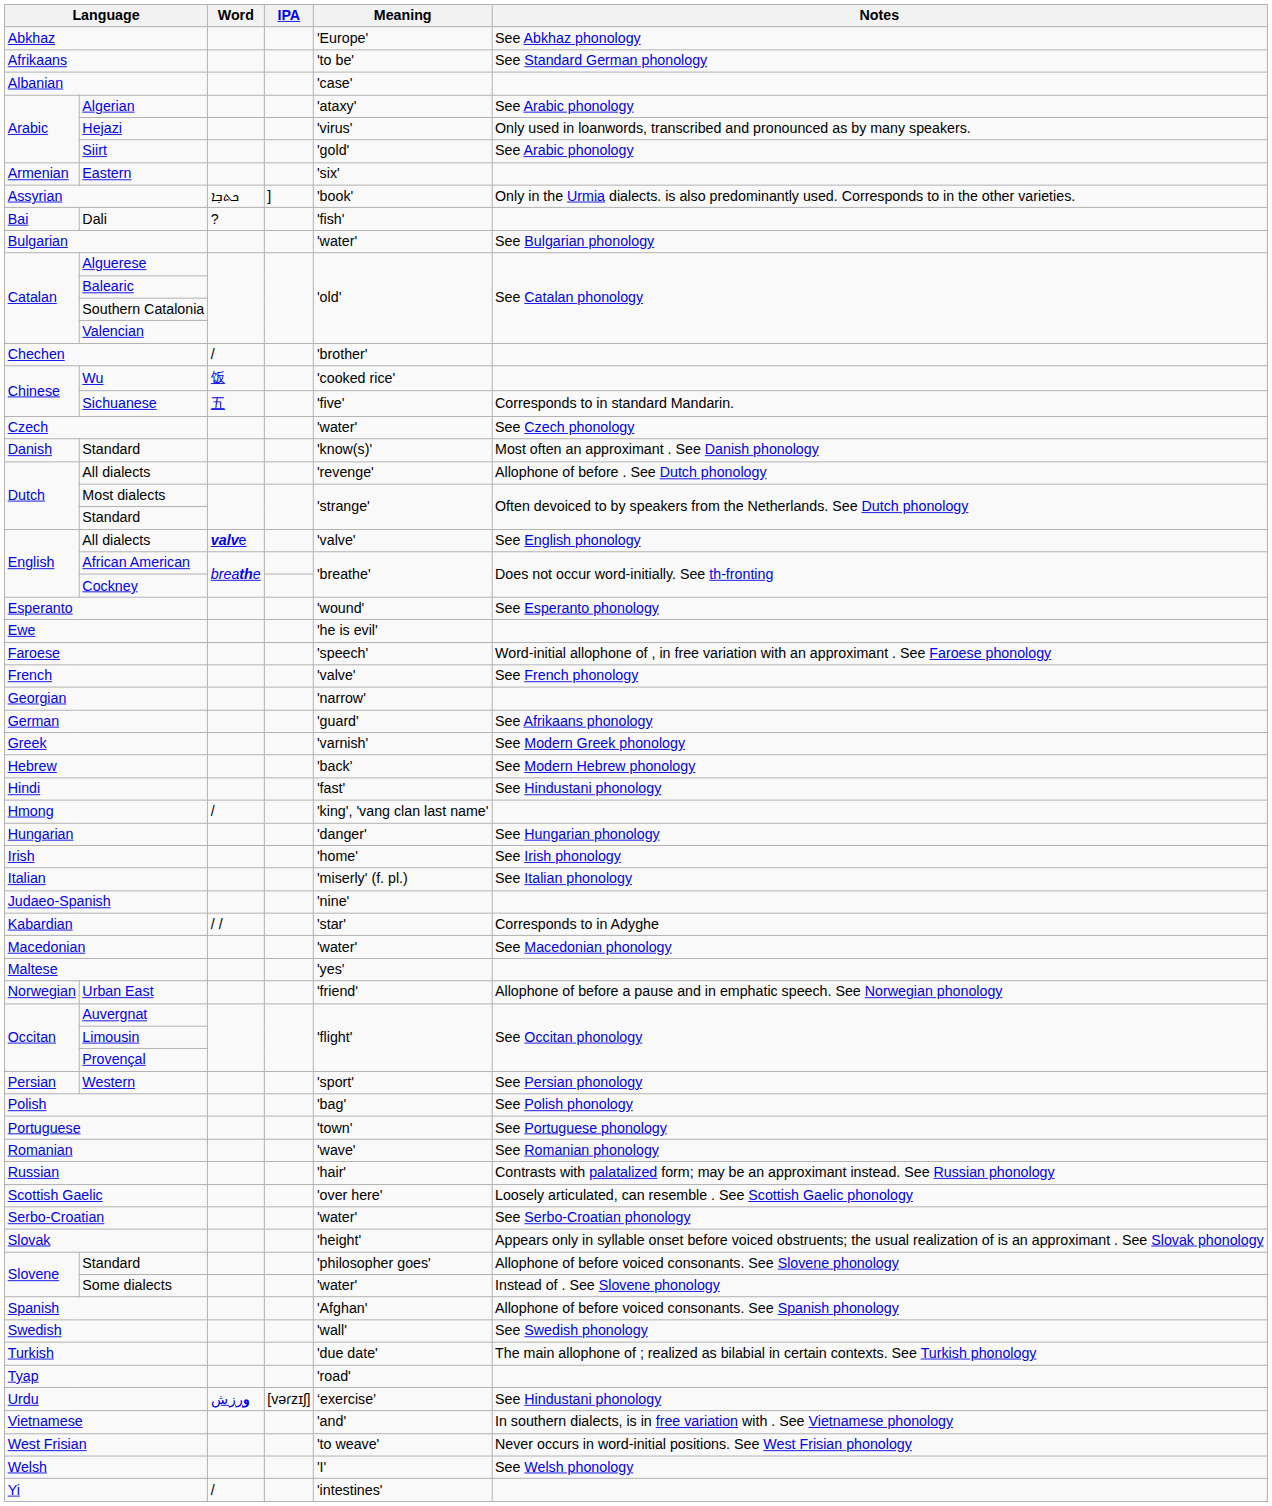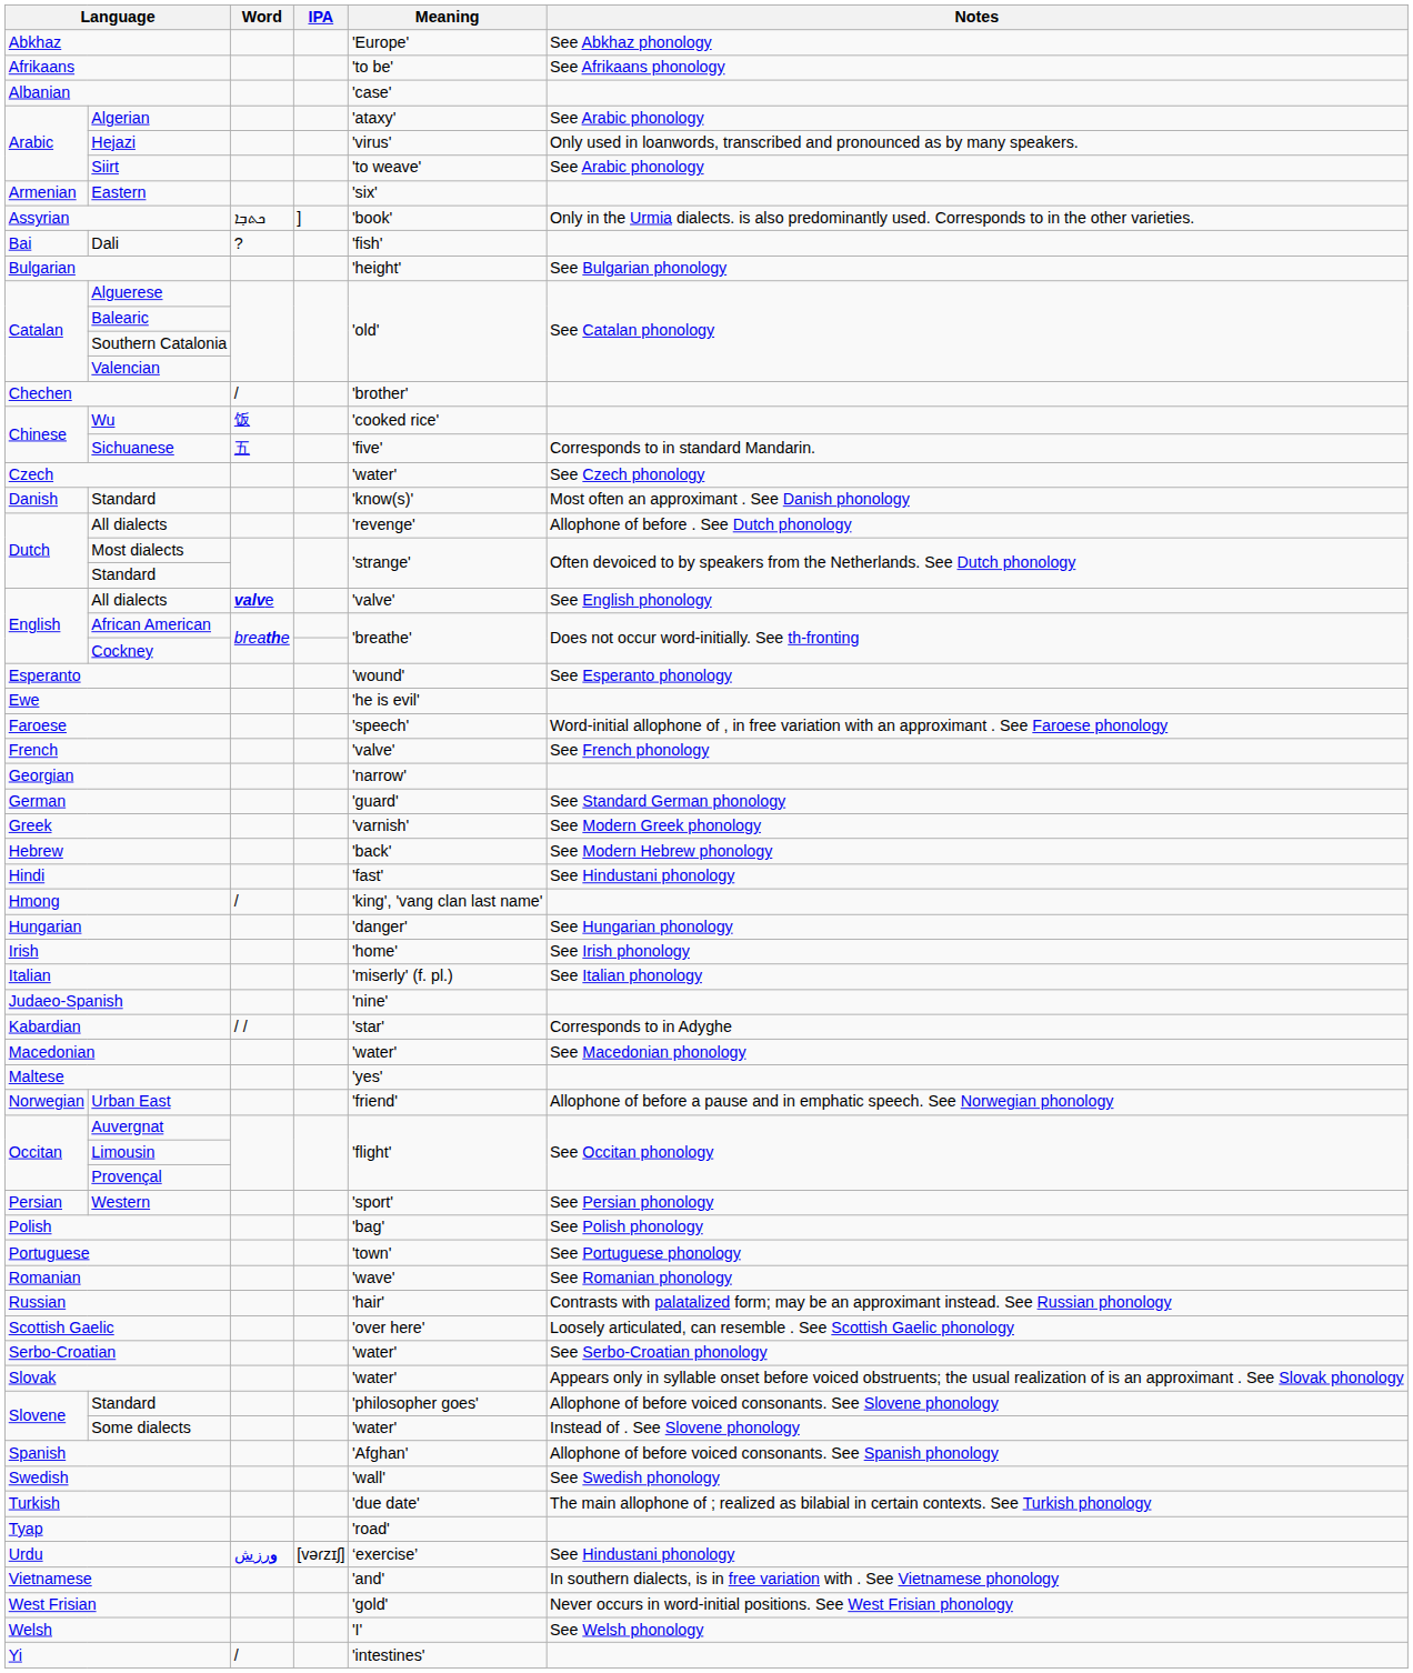 <table class="wikitable">
 <tr>
 <th colspan=2>Language</th>
 <th>Word</th>
 <th><a href='#'>IPA</a></th>
 <th>Meaning</th>
 <th>Notes</th>
 </tr>
 <tr>
 <td colspan=2><a href='#'>Abkhaz</a></td>
 <td></td>
 <td></td>
 <td>'Europe'</td>
 <td>See <a href='#'>Abkhaz phonology</a></td>
 </tr>
 <tr>
 <td colspan=2><a href='#'>Afrikaans</a></td>
 <td></td>
 <td></td>
 <td>'to be'</td>
-<td>See <a href='#'>Standard German phonology</a></td>
+<td>See <a href='#'>Afrikaans phonology</a></td>
 </tr>
 <tr>
 <td colspan=2><a href='#'>Albanian</a></td>
 <td></td>
 <td></td>
 <td>'case'</td>
 <td></td>
 </tr>
 <tr>
 <td rowspan="3"><a href='#'>Arabic</a></td>
 <td><a href='#'>Algerian</a></td>
 <td></td>
 <td></td>
 <td>'ataxy'</td>
 <td>See <a href='#'>Arabic phonology</a></td>
 </tr>
 <tr>
 <td><a href='#'>Hejazi</a></td>
 <td></td>
 <td></td>
 <td>'virus'</td>
 <td>Only used in loanwords, transcribed and pronounced as  by many speakers.</td>
 </tr>
 <tr>
 <td><a href='#'>Siirt</a></td>
 <td></td>
 <td></td>
-<td>'gold'</td>
+<td>'to weave'</td>
 <td>See <a href='#'>Arabic phonology</a></td>
 </tr>
 <tr>
 <td><a href='#'>Armenian</a></td>
 <td><a href='#'>Eastern</a></td>
 <td></td>
 <td></td>
 <td>'six'</td>
 <td></td>
 </tr>
 <tr>
 <td colspan="2"><a href='#'>Assyrian</a></td>
 <td>ܟܬܒ̣ܐ </td>
 <td>]</td>
 <td>'book'</td>
 <td>Only in the <a href='#'>Urmia</a> dialects.  is also predominantly used. Corresponds to  in the other varieties.</td>
 </tr>
 <tr>
 <td><a href='#'>Bai</a></td>
 <td>Dali</td>
 <td>?</td>
 <td></td>
 <td>'fish'</td>
 <td></td>
 </tr>
 <tr>
 <td colspan=2><a href='#'>Bulgarian</a></td>
 <td></td>
 <td></td>
-<td>'water'</td>
+<td>'height'</td>
 <td>See <a href='#'>Bulgarian phonology</a></td>
 </tr>
 <tr>
 <td rowspan="4"><a href='#'>Catalan</a></td>
 <td><a href='#'>Alguerese</a></td>
 <td rowspan="4"></td>
 <td rowspan="4"></td>
 <td rowspan="4">'old'</td>
 <td rowspan="4">See <a href='#'>Catalan phonology</a></td>
 </tr>
 <tr>
 <td><a href='#'>Balearic</a></td>
 </tr>
 <tr>
 <td>Southern Catalonia</td>
 </tr>
 <tr>
 <td><a href='#'>Valencian</a></td>
 </tr>
 <tr>
 <td colspan=2><a href='#'>Chechen</a></td>
 <td> / </td>
 <td></td>
 <td>'brother'</td>
 <td></td>
 </tr>
 <tr>
 <td rowspan=2><a href='#'>Chinese</a></td>
 <td><a href='#'>Wu</a></td>
 <td><a href='#'>饭</a></td>
 <td></td>
 <td>'cooked rice'</td>
 <td></td>
 </tr>
 <tr>
 <td><a href='#'>Sichuanese</a></td>
 <td><a href='#'>五</a></td>
 <td></td>
 <td>'five'</td>
 <td>Corresponds to  in standard Mandarin.</td>
 </tr>
 <tr>
 <td colspan=2><a href='#'>Czech</a></td>
 <td></td>
 <td></td>
 <td>'water'</td>
 <td>See <a href='#'>Czech phonology</a></td>
 </tr>
 <tr>
 <td><a href='#'>Danish</a></td>
 <td>Standard</td>
 <td></td>
 <td></td>
 <td>'know(s)'</td>
 <td>Most often an approximant . See <a href='#'>Danish phonology</a></td>
 </tr>
 <tr>
 <td rowspan=3><a href='#'>Dutch</a></td>
 <td>All dialects</td>
 <td></td>
 <td></td>
 <td>'revenge'</td>
 <td>Allophone of  before . See <a href='#'>Dutch phonology</a></td>
 </tr>
 <tr>
 <td>Most dialects</td>
 <td rowspan=2></td>
 <td rowspan=2></td>
 <td rowspan=2>'strange'</td>
 <td rowspan=2>Often devoiced to  by speakers from the Netherlands. See <a href='#'>Dutch phonology</a></td>
 </tr>
 <tr>
 <td>Standard</td>
 </tr>
 <tr>
 <td rowspan=3><a href='#'>English</a></td>
 <td>All dialects</td>
 <td><a href='#'><strong><em>v<strong>al</strong>v</em></strong>e</a></td>
 <td></td>
 <td>'valve'</td>
 <td>See <a href='#'>English phonology</a></td>
 </tr>
 <tr>
 <td><a href='#'>African American</a></td>
 <td rowspan=2><a href='#'><em>brea<strong>th</strong>e</em></a></td>
 <td></td>
 <td rowspan=2>'breathe'</td>
 <td rowspan=2>Does not occur word-initially. See <a href='#'>th-fronting</a></td>
 </tr>
 <tr>
 <td><a href='#'>Cockney</a></td>
 <td></td>
 </tr>
 <tr>
 <td colspan="2"><a href='#'>Esperanto</a></td>
 <td></td>
 <td></td>
 <td>'wound'</td>
 <td>See <a href='#'>Esperanto phonology</a></td>
 </tr>
 <tr>
 <td colspan=2><a href='#'>Ewe</a></td>
 <td></td>
 <td></td>
 <td>'he is evil'</td>
 <td></td>
 </tr>
 <tr>
 <td colspan=2><a href='#'>Faroese</a></td>
 <td></td>
 <td></td>
 <td>'speech'</td>
 <td>Word-initial allophone of , in free variation with an approximant . See <a href='#'>Faroese phonology</a></td>
 </tr>
 <tr>
 <td colspan=2><a href='#'>French</a></td>
 <td></td>
 <td></td>
 <td>'valve'</td>
 <td>See <a href='#'>French phonology</a></td>
 </tr>
 <tr>
 <td colspan=2><a href='#'>Georgian</a></td>
 <td></td>
 <td></td>
 <td>'narrow'</td>
 <td></td>
 </tr>
 <tr>
 <td colspan=2><a href='#'>German</a></td>
 <td></td>
 <td></td>
 <td>'guard'</td>
-<td>See <a href='#'>Afrikaans phonology</a></td>
+<td>See <a href='#'>Standard German phonology</a></td>
 </tr>
 <tr>
 <td colspan=2><a href='#'>Greek</a></td>
 <td></td>
 <td></td>
 <td>'varnish'</td>
 <td>See <a href='#'>Modern Greek phonology</a></td>
 </tr>
 <tr>
 <td colspan=2><a href='#'>Hebrew</a></td>
 <td></td>
 <td></td>
 <td>'back'</td>
 <td>See <a href='#'>Modern Hebrew phonology</a></td>
 </tr>
 <tr>
 <td colspan=2><a href='#'>Hindi</a></td>
 <td></td>
 <td></td>
 <td>'fast'</td>
 <td>See <a href='#'>Hindustani phonology</a></td>
 </tr>
 <tr>
 <td colspan=2><a href='#'>Hmong</a></td>
 <td> / </td>
 <td></td>
 <td>'king', 'vang clan last name'</td>
 </tr>
 <tr>
 <td colspan=2><a href='#'>Hungarian</a></td>
 <td></td>
 <td></td>
 <td>'danger'</td>
 <td>See <a href='#'>Hungarian phonology</a></td>
 </tr>
 <tr>
 <td colspan=2><a href='#'>Irish</a></td>
 <td></td>
 <td></td>
 <td>'home'</td>
 <td>See <a href='#'>Irish phonology</a></td>
 </tr>
 <tr>
 <td colspan=2><a href='#'>Italian</a></td>
 <td></td>
 <td></td>
 <td>'miserly' (f. pl.)</td>
 <td>See <a href='#'>Italian phonology</a></td>
 </tr>
 <tr>
 <td colspan=2><a href='#'>Judaeo-Spanish</a></td>
 <td></td>
 <td></td>
 <td>'nine'</td>
 <td></td>
 </tr>
 <tr>
 <td colspan=2><a href='#'>Kabardian</a></td>
 <td> /  / </td>
 <td></td>
 <td>'star'</td>
 <td>Corresponds to  in Adyghe</td>
 </tr>
 <tr>
 <td colspan=2><a href='#'>Macedonian</a></td>
 <td></td>
 <td></td>
 <td>'water'</td>
 <td>See <a href='#'>Macedonian phonology</a></td>
 </tr>
 <tr>
 <td colspan=2><a href='#'>Maltese</a></td>
 <td></td>
 <td></td>
 <td>'yes'</td>
 <td></td>
 </tr>
 <tr>
 <td><a href='#'>Norwegian</a></td>
 <td><a href='#'>Urban East</a></td>
 <td></td>
 <td></td>
 <td>'friend'</td>
 <td>Allophone of  before a pause and in emphatic speech. See <a href='#'>Norwegian phonology</a></td>
 </tr>
 <tr>
 <td rowspan=3><a href='#'>Occitan</a></td>
 <td><a href='#'>Auvergnat</a></td>
 <td rowspan=3></td>
 <td rowspan=3></td>
 <td rowspan=3>'flight'</td>
 <td rowspan=3>See <a href='#'>Occitan phonology</a></td>
 </tr>
 <tr>
 <td><a href='#'>Limousin</a></td>
 </tr>
 <tr>
 <td><a href='#'>Provençal</a></td>
 </tr>
 <tr>
 <td><a href='#'>Persian</a></td>
 <td><a href='#'>Western</a></td>
 <td></td>
 <td></td>
 <td>'sport'</td>
 <td>See <a href='#'>Persian phonology</a></td>
 </tr>
 <tr>
 <td colspan=2><a href='#'>Polish</a></td>
 <td></td>
 <td></td>
 <td>'bag'</td>
 <td>See <a href='#'>Polish phonology</a></td>
 </tr>
 <tr>
 <td colspan=2><a href='#'>Portuguese</a></td>
 <td></td>
 <td></td>
 <td>'town'</td>
 <td>See <a href='#'>Portuguese phonology</a></td>
 </tr>
 <tr>
 <td colspan=2><a href='#'>Romanian</a></td>
 <td></td>
 <td></td>
 <td>'wave'</td>
 <td>See <a href='#'>Romanian phonology</a></td>
 </tr>
 <tr>
 <td colspan=2><a href='#'>Russian</a></td>
 <td></td>
 <td></td>
 <td>'hair'</td>
 <td>Contrasts with <a href='#'>palatalized</a> form; may be an approximant  instead. See <a href='#'>Russian phonology</a></td>
 </tr>
 <tr>
 <td colspan="2"><a href='#'>Scottish Gaelic</a></td>
 <td></td>
 <td></td>
 <td>'over here'</td>
 <td>Loosely articulated, can resemble . See <a href='#'>Scottish Gaelic phonology</a></td>
 </tr>
 <tr>
 <td colspan="2"><a href='#'>Serbo-Croatian</a></td>
 <td></td>
 <td></td>
 <td>'water'</td>
 <td>See <a href='#'>Serbo-Croatian phonology</a></td>
 </tr>
 <tr>
 <td colspan=2><a href='#'>Slovak</a></td>
 <td></td>
 <td></td>
-<td>'height'</td>
+<td>'water'</td>
 <td>Appears only in syllable onset before voiced obstruents; the usual realization of  is an approximant . See <a href='#'>Slovak phonology</a></td>
 </tr>
 <tr>
 <td rowspan="2"><a href='#'>Slovene</a></td>
 <td>Standard</td>
 <td></td>
 <td></td>
 <td>'philosopher goes'</td>
 <td>Allophone of  before voiced consonants. See <a href='#'>Slovene phonology</a></td>
 </tr>
 <tr>
 <td>Some dialects</td>
 <td></td>
 <td></td>
 <td>'water'</td>
 <td>Instead of . See <a href='#'>Slovene phonology</a></td>
 </tr>
 <tr>
 <td colspan=2><a href='#'>Spanish</a></td>
 <td></td>
 <td></td>
 <td>'Afghan'</td>
 <td>Allophone of  before voiced consonants. See <a href='#'>Spanish phonology</a></td>
 </tr>
 <tr>
 <td colspan=2><a href='#'>Swedish</a></td>
 <td></td>
 <td></td>
 <td>'wall'</td>
 <td>See <a href='#'>Swedish phonology</a></td>
 </tr>
 <tr>
 <td colspan=2><a href='#'>Turkish</a></td>
 <td></td>
 <td></td>
 <td>'due date'</td>
 <td>The main allophone of ; realized as bilabial  in certain contexts. See <a href='#'>Turkish phonology</a></td>
 </tr>
 <tr>
 <td colspan="2"><a href='#'>Tyap</a></td>
 <td></td>
 <td></td>
 <td>'road'</td>
 <td></td>
 </tr>
 <tr>
 <td colspan="2"><a href='#'>Urdu</a></td>
 <td><a href='#'><strong>و</strong>رزش</a></td>
 <td>[vəɾzɪʃ]</td>
 <td>‘exercise’</td>
 <td>See <a href='#'>Hindustani phonology</a></td>
 </tr>
 <tr>
 <td colspan=2><a href='#'>Vietnamese</a></td>
 <td></td>
 <td></td>
 <td>'and'</td>
 <td>In southern dialects, is in <a href='#'>free variation</a> with . See <a href='#'>Vietnamese phonology</a></td>
 </tr>
 <tr>
 <td colspan=2><a href='#'>West Frisian</a></td>
 <td></td>
 <td></td>
-<td>'to weave'</td>
+<td>'gold'</td>
 <td>Never occurs in word-initial positions. See <a href='#'>West Frisian phonology</a></td>
 </tr>
 <tr>
 <td colspan=2><a href='#'>Welsh</a></td>
 <td></td>
 <td></td>
 <td>'I'</td>
 <td>See <a href='#'>Welsh phonology</a></td>
 </tr>
 <tr>
 <td colspan=2><a href='#'>Yi</a></td>
 <td>/</td>
 <td></td>
 <td>'intestines'</td>
 <td></td>
 </tr>
 </table>
